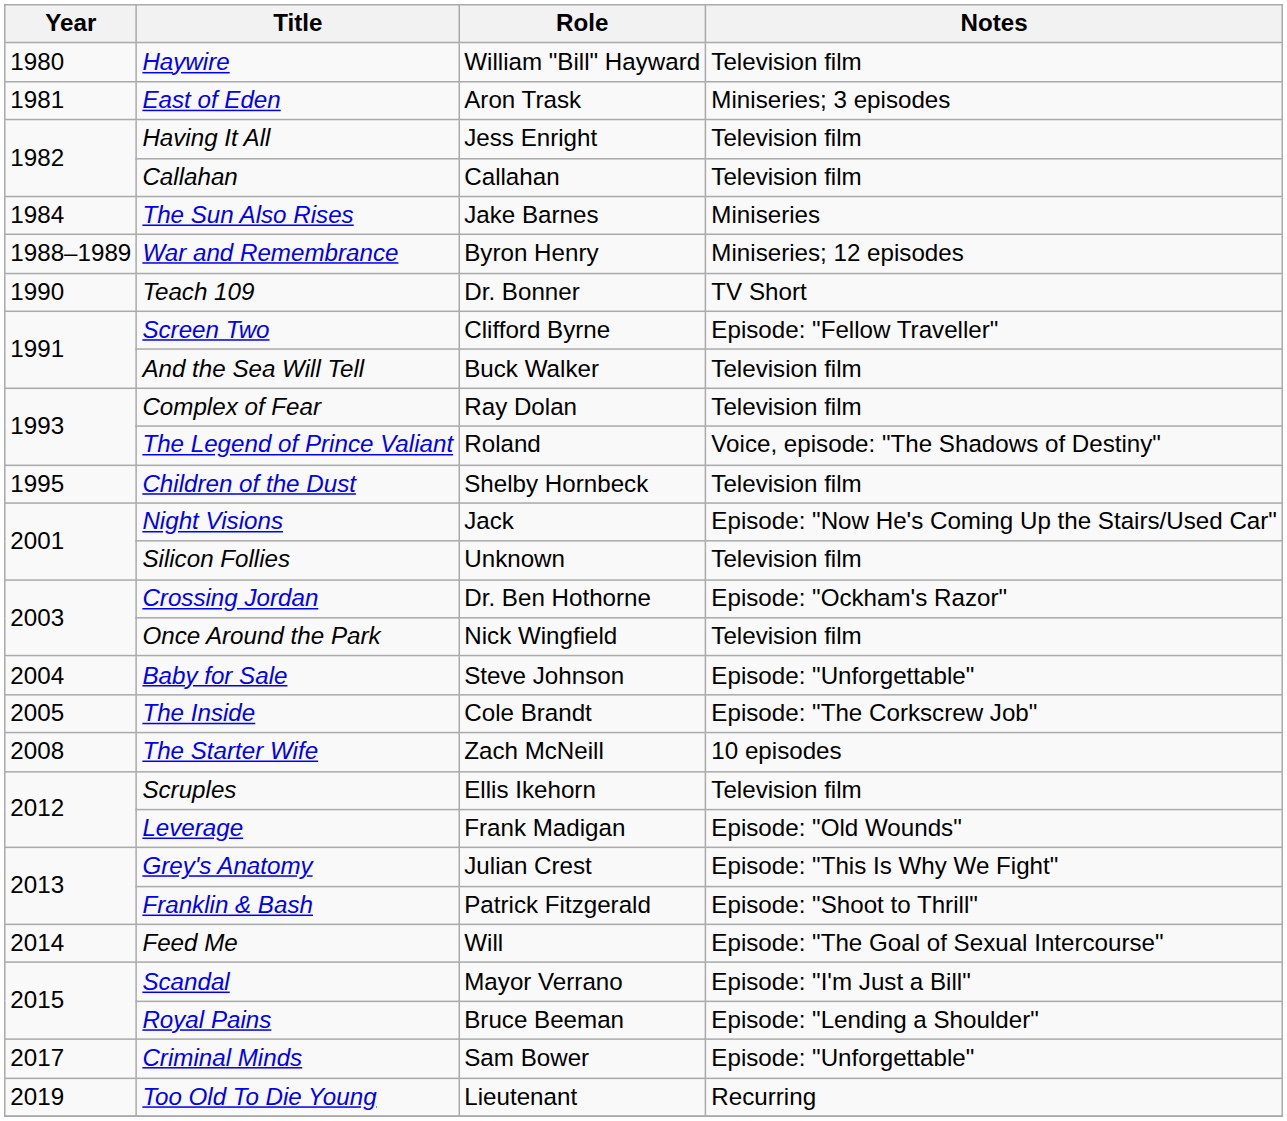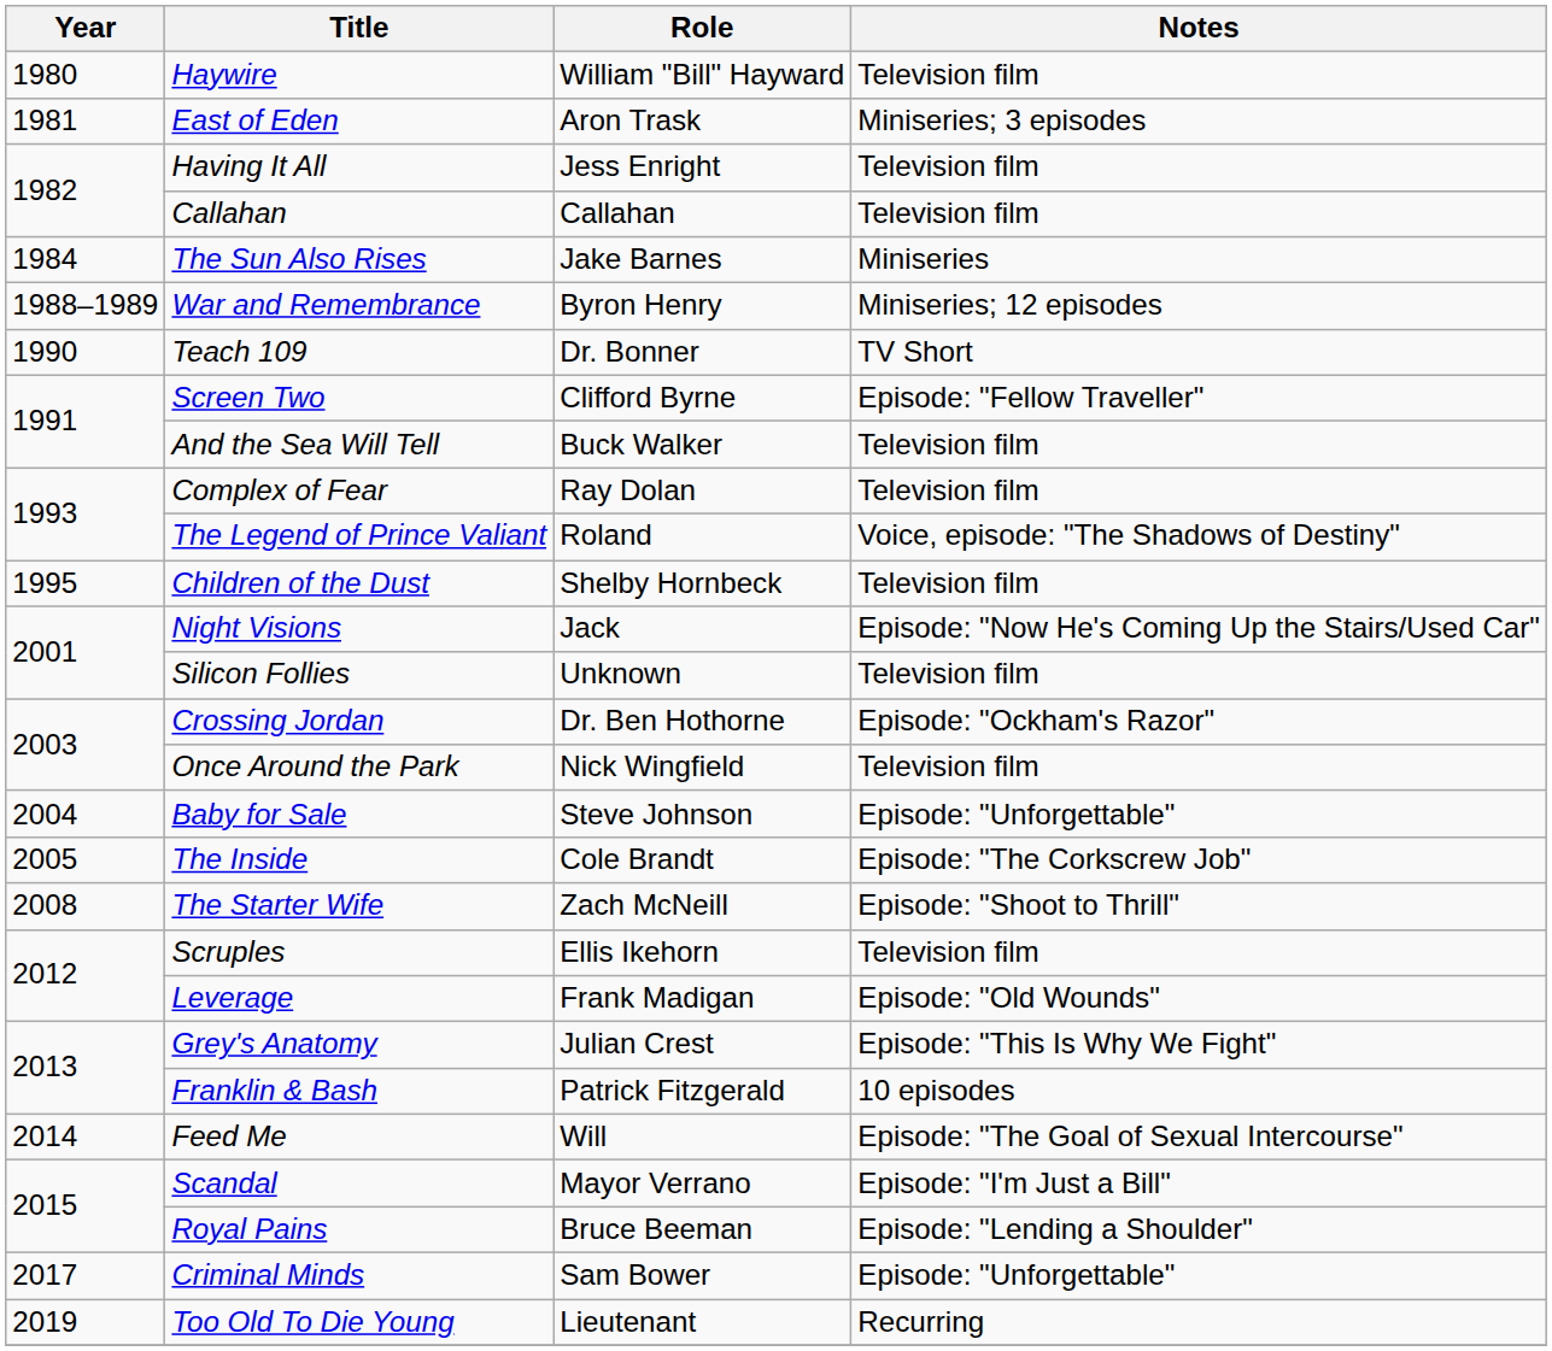 <table class="wikitable sortable">
 <tr>
 <th>Year</th>
 <th>Title</th>
 <th>Role</th>
 <th>Notes</th>
 </tr>
 <tr>
 <td>1980</td>
 <td><em><a href='#'>Haywire</a></em></td>
 <td>William "Bill" Hayward</td>
 <td>Television film</td>
 </tr>
 <tr>
 <td>1981</td>
 <td><em><a href='#'>East of Eden</a></em></td>
 <td>Aron Trask</td>
 <td>Miniseries; 3 episodes</td>
 </tr>
 <tr>
 <td rowspan=2>1982</td>
 <td><em>Having It All</em></td>
 <td>Jess Enright</td>
 <td>Television film</td>
 </tr>
 <tr>
 <td><em>Callahan</em></td>
 <td>Callahan</td>
 <td>Television film</td>
 </tr>
 <tr>
 <td>1984</td>
 <td data-sort-value="Sun Also Rises, The"><em><a href='#'>The Sun Also Rises</a></em></td>
 <td>Jake Barnes</td>
 <td>Miniseries</td>
 </tr>
 <tr>
 <td>1988–1989</td>
 <td><em><a href='#'>War and Remembrance</a></em></td>
 <td>Byron Henry</td>
 <td>Miniseries; 12 episodes</td>
 </tr>
 <tr>
 <td>1990</td>
 <td><em>Teach 109</em></td>
 <td>Dr. Bonner</td>
 <td>TV Short</td>
 </tr>
 <tr>
 <td rowspan=2>1991</td>
 <td><em><a href='#'>Screen Two</a></em></td>
 <td>Clifford Byrne</td>
 <td>Episode: "Fellow Traveller"</td>
 </tr>
 <tr>
 <td><em>And the Sea Will Tell</em></td>
 <td>Buck Walker</td>
 <td>Television film</td>
 </tr>
 <tr>
 <td rowspan=2>1993</td>
 <td><em>Complex of Fear</em></td>
 <td>Ray Dolan</td>
 <td>Television film</td>
 </tr>
 <tr>
 <td data-sort-value="Legend of Prince Valiant, The"><em><a href='#'>The Legend of Prince Valiant</a></em></td>
 <td>Roland</td>
 <td>Voice, episode: "The Shadows of Destiny"</td>
 </tr>
 <tr>
 <td>1995</td>
 <td><em><a href='#'>Children of the Dust</a></em></td>
 <td>Shelby Hornbeck</td>
 <td>Television film</td>
 </tr>
 <tr>
 <td rowspan=2>2001</td>
 <td><em><a href='#'>Night Visions</a></em></td>
 <td>Jack</td>
 <td>Episode: "Now He's Coming Up the Stairs/Used Car"</td>
 </tr>
 <tr>
 <td><em>Silicon Follies</em></td>
 <td>Unknown</td>
 <td>Television film</td>
 </tr>
 <tr>
 <td rowspan=2>2003</td>
 <td><em><a href='#'>Crossing Jordan</a></em></td>
 <td>Dr. Ben Hothorne</td>
 <td>Episode: "Ockham's Razor"</td>
 </tr>
 <tr>
 <td><em>Once Around the Park</em></td>
 <td>Nick Wingfield</td>
 <td>Television film</td>
 </tr>
 <tr>
 <td>2004</td>
 <td><em><a href='#'>Baby for Sale</a></em></td>
 <td>Steve Johnson</td>
 <td>Episode: "Unforgettable"</td>
 </tr>
 <tr>
 <td>2005</td>
 <td data-sort-value="Inside, The"><em><a href='#'>The Inside</a></em></td>
 <td>Cole Brandt</td>
 <td>Episode: "The Corkscrew Job"</td>
 </tr>
 <tr>
 <td>2008</td>
 <td data-sort-value="Starter Wife, The"><em><a href='#'>The Starter Wife</a></em></td>
 <td>Zach McNeill</td>
-<td>10 episodes</td>
+<td>Episode: "Shoot to Thrill"</td>
 </tr>
 <tr>
 <td rowspan=2>2012</td>
 <td><em>Scruples</em></td>
 <td>Ellis Ikehorn</td>
 <td>Television film</td>
 </tr>
 <tr>
 <td><em><a href='#'>Leverage</a></em></td>
 <td>Frank Madigan</td>
 <td>Episode: "Old Wounds"</td>
 </tr>
 <tr>
 <td rowspan=2>2013</td>
 <td><em><a href='#'>Grey's Anatomy</a></em></td>
 <td>Julian Crest</td>
 <td>Episode: "This Is Why We Fight"</td>
 </tr>
 <tr>
 <td><em><a href='#'>Franklin & Bash</a></em></td>
 <td>Patrick Fitzgerald</td>
-<td>Episode: "Shoot to Thrill"</td>
+<td>10 episodes</td>
 </tr>
 <tr>
 <td>2014</td>
 <td><em>Feed Me</em></td>
 <td>Will</td>
 <td>Episode: "The Goal of Sexual Intercourse"</td>
 </tr>
 <tr>
 <td rowspan=2>2015</td>
 <td><em><a href='#'>Scandal</a></em></td>
 <td>Mayor Verrano</td>
 <td>Episode: "I'm Just a Bill"</td>
 </tr>
 <tr>
 <td><em><a href='#'>Royal Pains</a></em></td>
 <td>Bruce Beeman</td>
 <td>Episode: "Lending a Shoulder"</td>
 </tr>
 <tr>
 <td>2017</td>
 <td><em><a href='#'>Criminal Minds</a></em></td>
 <td>Sam Bower</td>
 <td>Episode: "Unforgettable"</td>
 </tr>
 <tr>
 <td>2019</td>
 <td><em><a href='#'>Too Old To Die Young</a></em></td>
 <td>Lieutenant</td>
 <td>Recurring</td>
 </tr>
 <tr>
 </tr>
 </table>
